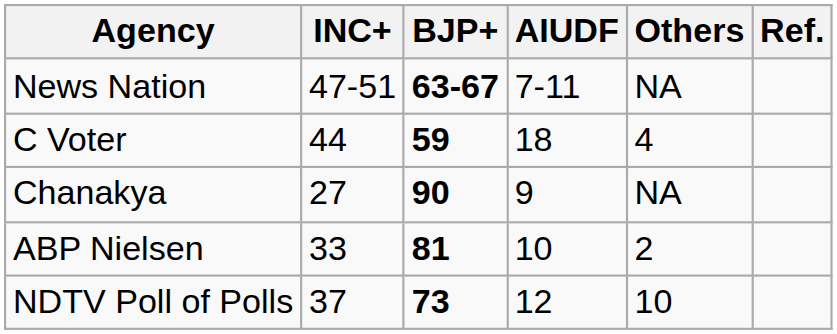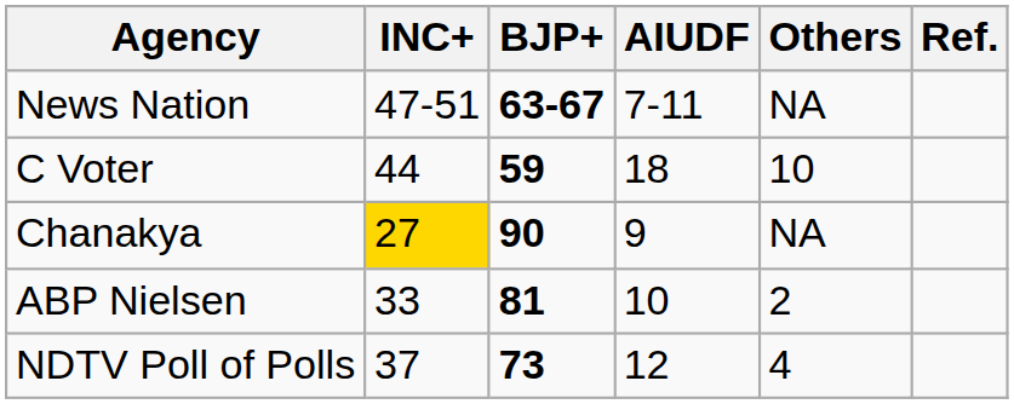 <table class="wikitable">
 <tr>
 <th>Agency</th>
 <th>INC+</th>
 <th>BJP+</th>
 <th>AIUDF</th>
 <th>Others</th>
 <th>Ref.</th>
 </tr>
 <tr>
 <td>News Nation</td>
 <td>47-51</td>
 <td><strong>63-67</strong></td>
 <td>7-11</td>
 <td>NA</td>
 <td></td>
 </tr>
 <tr>
 <td>C Voter</td>
 <td>44</td>
 <td><strong>59</strong></td>
 <td>18</td>
-<td>4</td>
+<td>10</td>
 <td></td>
 </tr>
 <tr>
 <td>Chanakya</td>
-<td>27</td>
+<td style="background: gold;">27</td>
 <td><strong>90</strong></td>
 <td>9</td>
 <td>NA</td>
 <td></td>
 </tr>
 <tr>
 <td>ABP Nielsen</td>
 <td>33</td>
 <td><strong>81</strong></td>
 <td>10</td>
 <td>2</td>
 <td></td>
 </tr>
 <tr>
 <td>NDTV Poll of Polls</td>
 <td>37</td>
 <td><strong>73</strong></td>
 <td>12</td>
-<td>10</td>
+<td>4</td>
 <td></td>
 </tr>
 </table>
